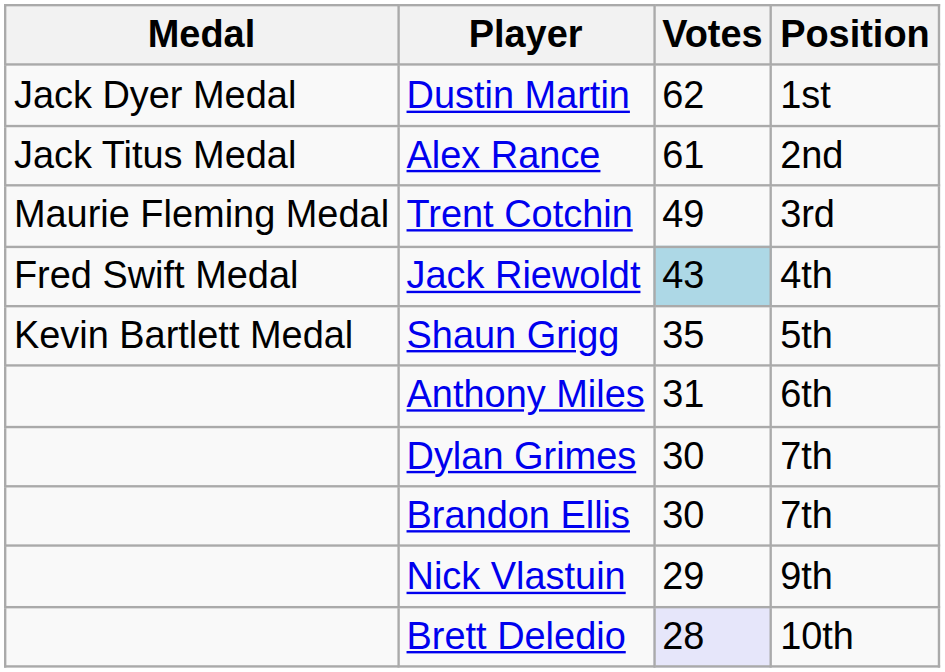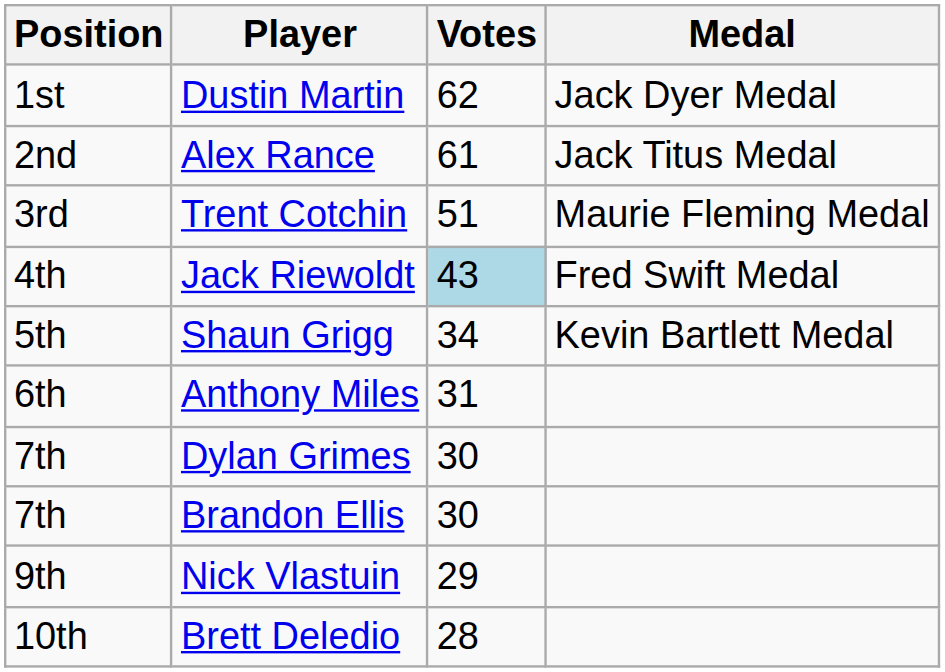 <table class="wikitable">
 <tr>
-<th>Medal</th>
+<th>Position</th>
 <th>Player</th>
 <th>Votes</th>
-<th>Position</th>
+<th>Medal</th>
 </tr>
 <tr>
-<td>Jack Dyer Medal</td>
+<td>1st</td>
 <td><a href='#'>Dustin Martin</a></td>
 <td>62</td>
-<td>1st</td>
+<td>Jack Dyer Medal</td>
 </tr>
 <tr>
-<td>Jack Titus Medal</td>
+<td>2nd</td>
 <td><a href='#'>Alex Rance</a></td>
 <td>61</td>
-<td>2nd</td>
+<td>Jack Titus Medal</td>
 </tr>
 <tr>
+<td>3rd</td>
+<td><a href='#'>Trent Cotchin</a></td>
+<td>51</td>
 <td>Maurie Fleming Medal</td>
-<td><a href='#'>Trent Cotchin</a></td>
-<td>49</td>
-<td>3rd</td>
 </tr>
 <tr>
-<td>Fred Swift Medal</td>
+<td>4th</td>
 <td><a href='#'>Jack Riewoldt</a></td>
 <td style="background: lightblue;">43</td>
-<td>4th</td>
+<td>Fred Swift Medal</td>
 </tr>
 <tr>
+<td>5th</td>
+<td><a href='#'>Shaun Grigg</a></td>
+<td>34</td>
 <td>Kevin Bartlett Medal</td>
-<td><a href='#'>Shaun Grigg</a></td>
-<td>35</td>
-<td>5th</td>
 </tr>
 <tr>
-<td></td>
+<td>6th</td>
 <td><a href='#'>Anthony Miles</a></td>
 <td>31</td>
-<td>6th</td>
+<td></td>
 </tr>
 <tr>
-<td></td>
+<td>7th</td>
 <td><a href='#'>Dylan Grimes</a></td>
 <td>30</td>
-<td>7th</td>
+<td></td>
 </tr>
 <tr>
-<td></td>
+<td>7th</td>
 <td><a href='#'>Brandon Ellis</a></td>
 <td>30</td>
-<td>7th</td>
+<td></td>
 </tr>
 <tr>
-<td></td>
+<td>9th</td>
 <td><a href='#'>Nick Vlastuin</a></td>
 <td>29</td>
-<td>9th</td>
+<td></td>
 </tr>
 <tr>
+<td>10th</td>
+<td><a href='#'>Brett Deledio</a></td>
+<td>28</td>
 <td></td>
-<td><a href='#'>Brett Deledio</a></td>
-<td style="background: lavender;">28</td>
-<td>10th</td>
 </tr>
 </table>
